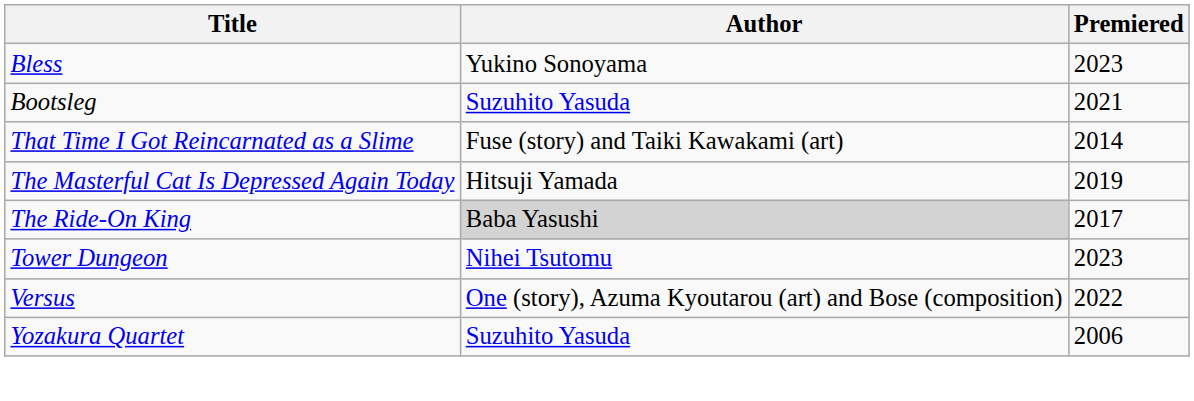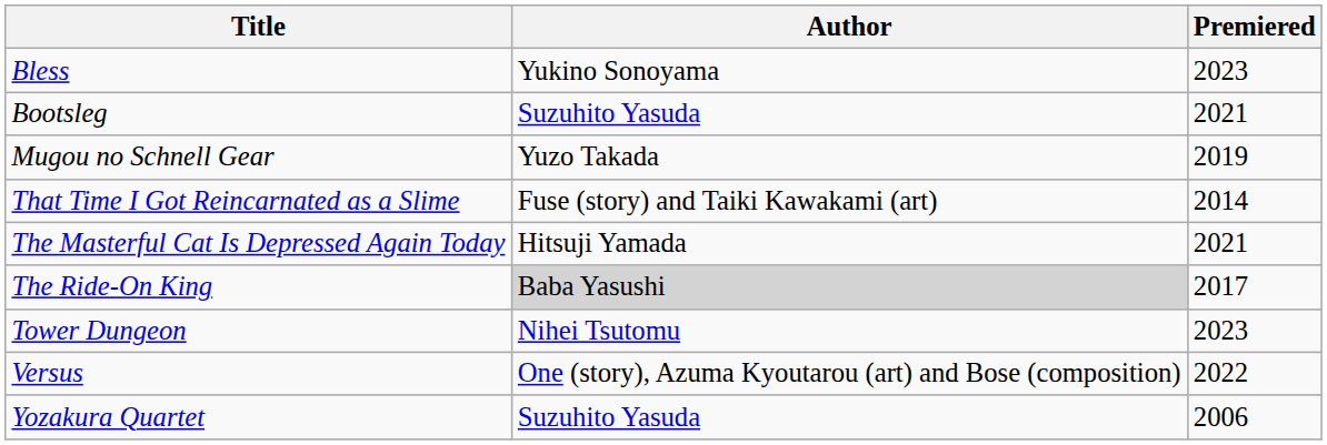 <table class="wikitable sortable">
 <tr>
 <th>Title</th>
 <th>Author</th>
 <th>Premiered</th>
 </tr>
 <tr>
 <td><em><a href='#'>Bless</a></em></td>
 <td>Yukino Sonoyama</td>
 <td>2023</td>
 </tr>
 <tr>
 <td><em>Bootsleg</em></td>
 <td><a href='#'>Suzuhito Yasuda</a></td>
 <td>2021</td>
 </tr>
 <tr>
+<td><em>Mugou no Schnell Gear</em></td>
+<td>Yuzo Takada</td>
+<td>2019</td>
+</tr>
+<tr>
 <td><em><a href='#'>That Time I Got Reincarnated as a Slime</a></em></td>
 <td>Fuse (story) and Taiki Kawakami (art)</td>
 <td>2014</td>
 </tr>
 <tr>
 <td><em><a href='#'>The Masterful Cat Is Depressed Again Today</a></em></td>
 <td>Hitsuji Yamada</td>
-<td>2019</td>
+<td>2021</td>
 </tr>
 <tr>
 <td><em><a href='#'>The Ride-On King</a></em></td>
 <td style="background: lightgrey;">Baba Yasushi</td>
 <td>2017</td>
 </tr>
 <tr>
 <td><em><a href='#'>Tower Dungeon</a></em></td>
 <td><a href='#'>Nihei Tsutomu</a></td>
 <td>2023</td>
 </tr>
 <tr>
 <td><em><a href='#'>Versus</a></em></td>
 <td><a href='#'>One</a> (story), Azuma Kyoutarou (art) and Bose (composition)</td>
 <td>2022</td>
 </tr>
 <tr>
 <td><em><a href='#'>Yozakura Quartet</a></em></td>
 <td><a href='#'>Suzuhito Yasuda</a></td>
 <td>2006</td>
 </tr>
 </table>
